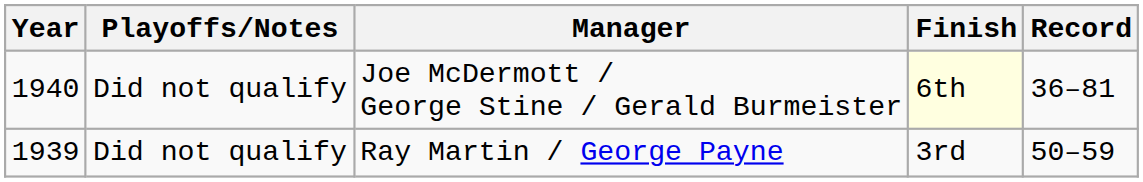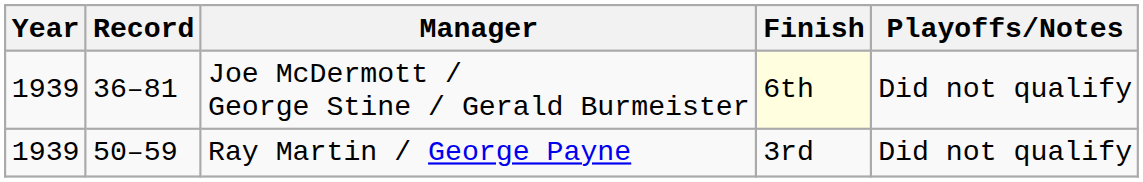 <table class="wikitable">
 <tr>
 <th>Year</th>
-<th>Playoffs/Notes</th>
+<th>Record</th>
 <th>Manager</th>
 <th>Finish</th>
-<th>Record</th>
-</tr>
-<tr>
-<td>1940</td>
-<td>Did not qualify</td>
-<td>Joe McDermott /<br> George Stine / Gerald Burmeister</td>
-<td style="background: lightyellow;">6th</td>
-<td>36–81</td>
+<th>Playoffs/Notes</th>
 </tr>
 <tr>
 <td>1939</td>
+<td>36–81</td>
+<td>Joe McDermott /<br> George Stine / Gerald Burmeister</td>
+<td style="background: lightyellow;">6th</td>
 <td>Did not qualify</td>
+</tr>
+<tr>
+<td>1939</td>
+<td>50–59</td>
 <td>Ray Martin / <a href='#'>George Payne</a></td>
 <td>3rd</td>
-<td>50–59</td>
+<td>Did not qualify</td>
 </tr>
 </table>
